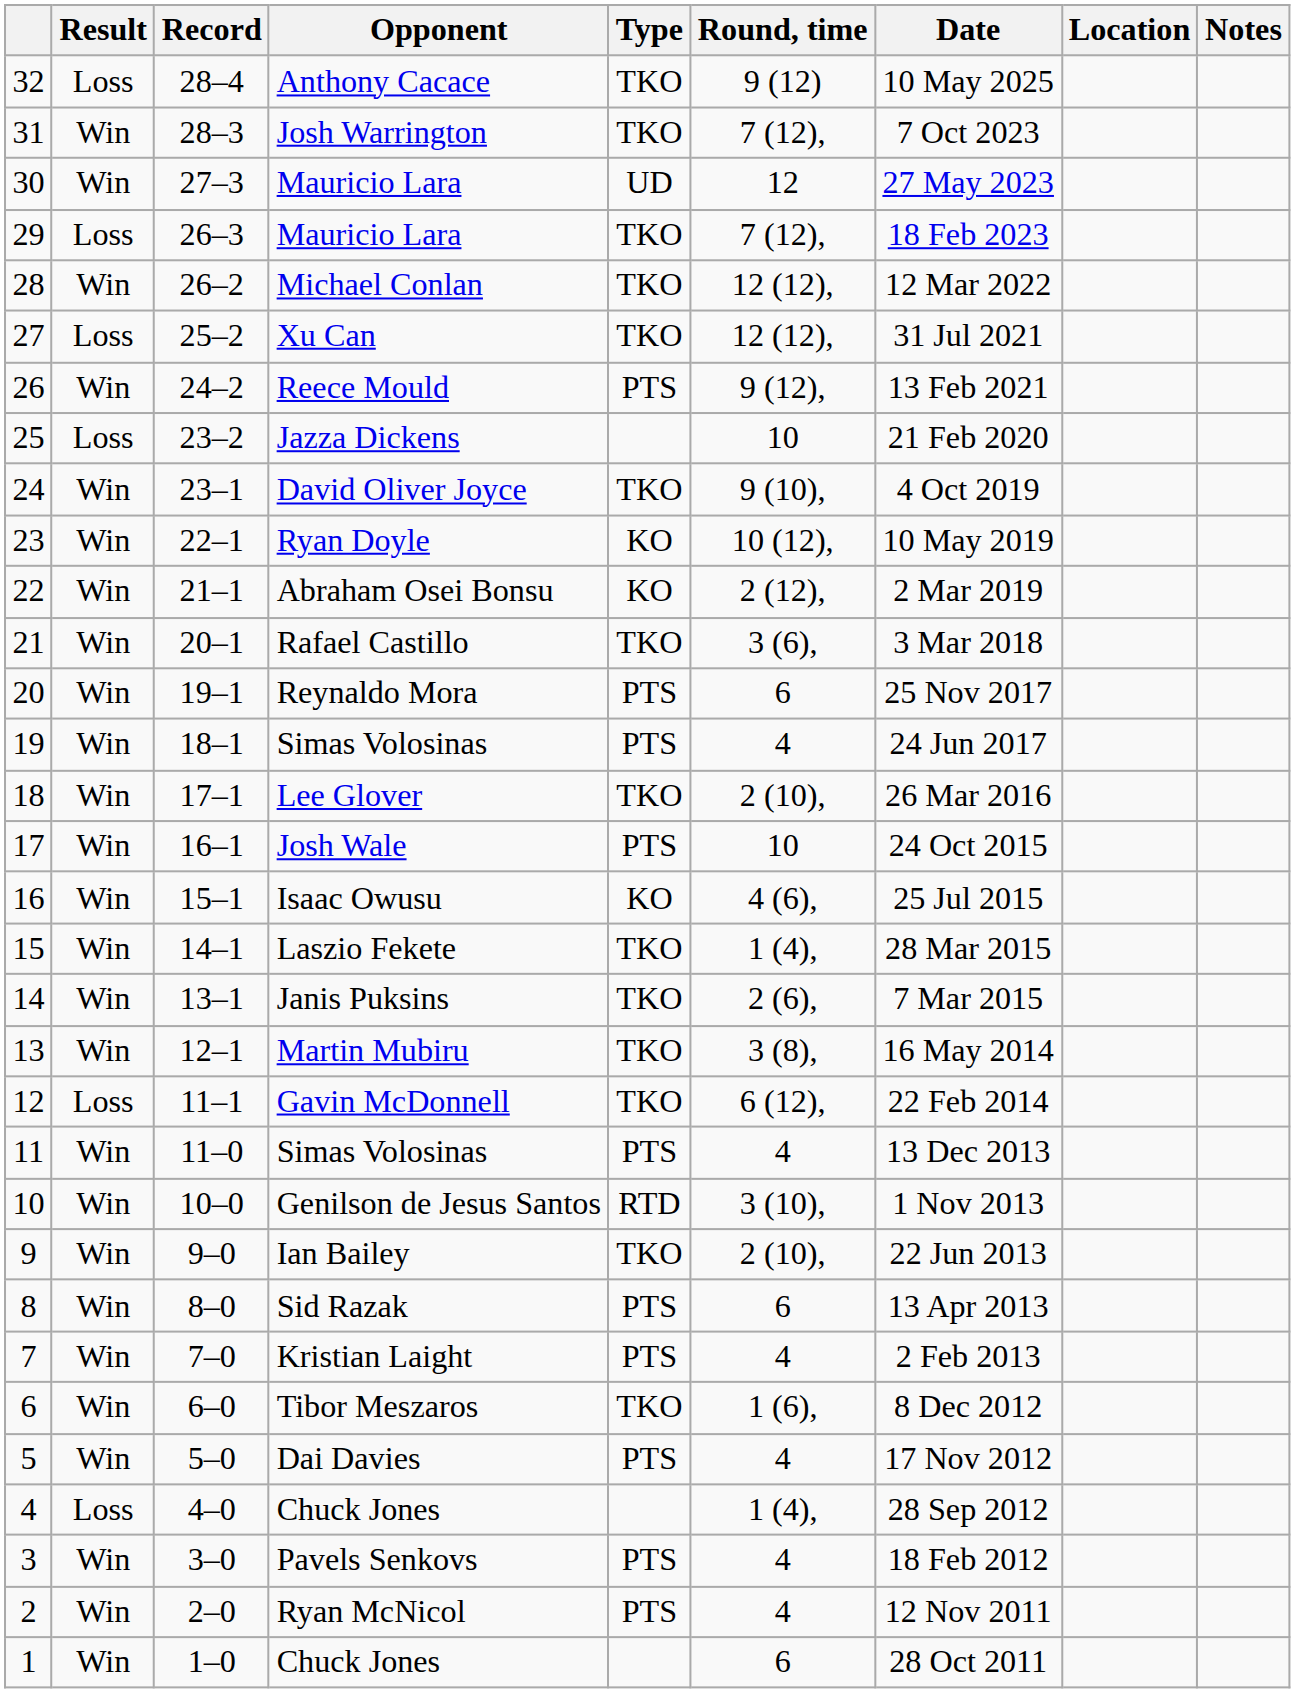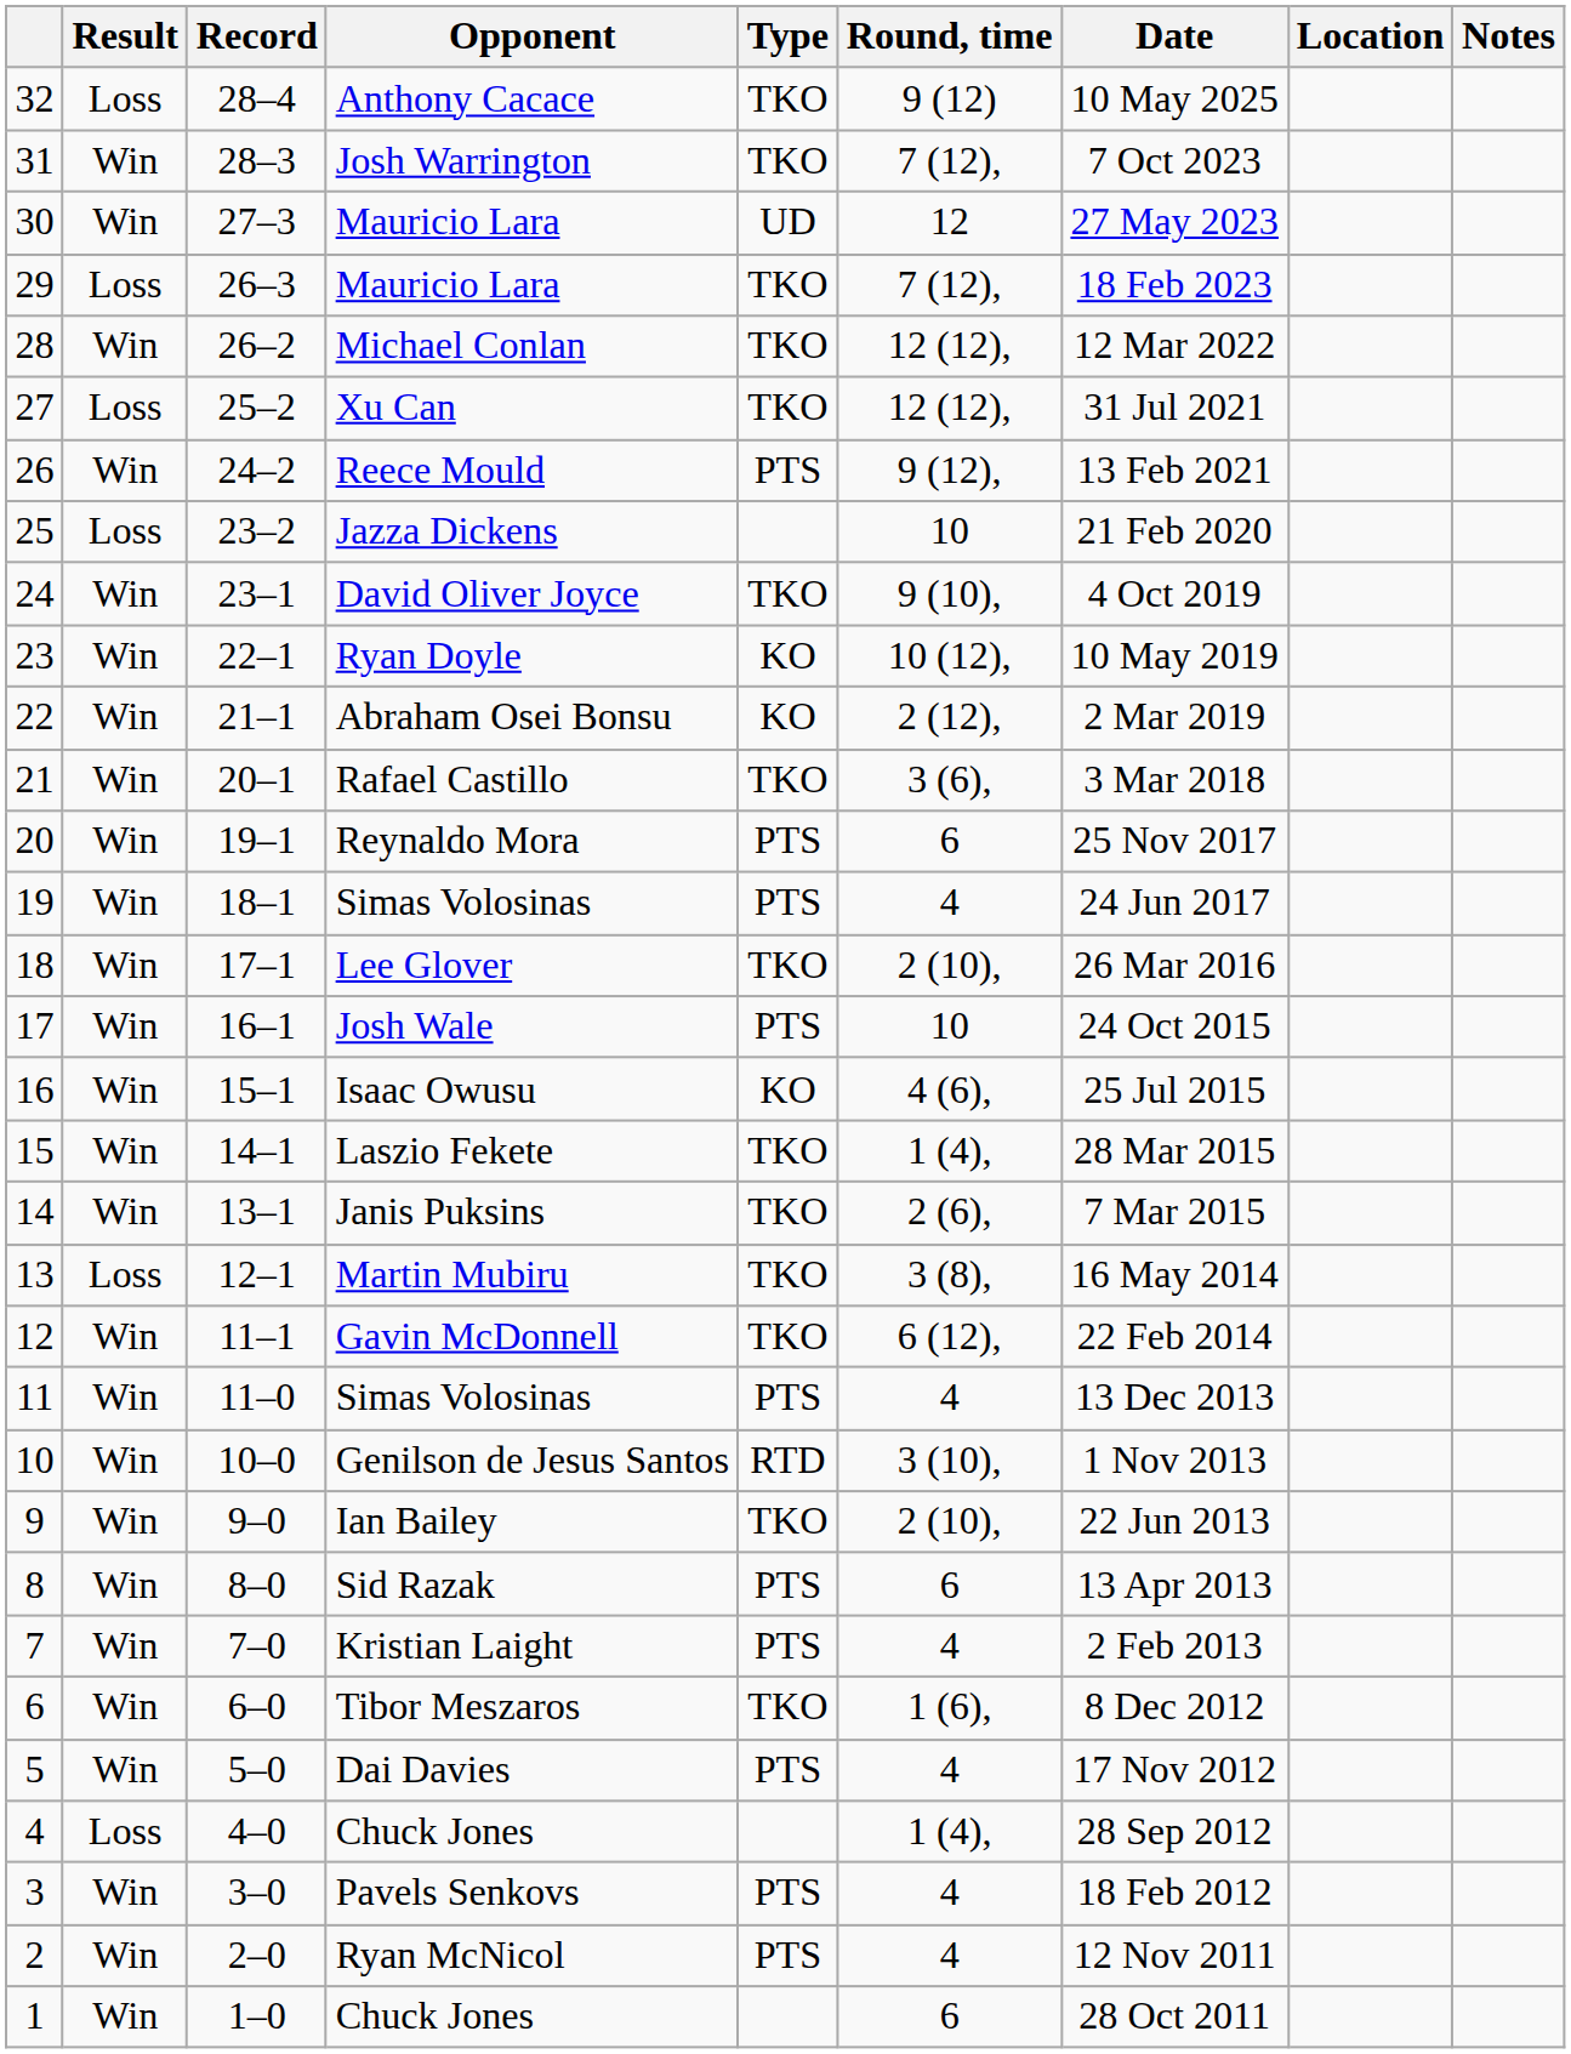 <table class=wikitable style=text-align:center>
 <tr>
 <th></th>
 <th>Result</th>
 <th>Record</th>
 <th>Opponent</th>
 <th>Type</th>
 <th>Round, time</th>
 <th>Date</th>
 <th>Location</th>
 <th>Notes</th>
 </tr>
 <tr>
 <td>32</td>
 <td>Loss</td>
 <td>28–4</td>
 <td align=left><a href='#'>Anthony Cacace</a></td>
 <td>TKO</td>
 <td>9 (12)</td>
 <td>10 May 2025</td>
 <td align=left></td>
 <td align=left></td>
 </tr>
 <tr>
 <td>31</td>
 <td>Win</td>
 <td>28–3</td>
 <td align=left><a href='#'>Josh Warrington</a></td>
 <td>TKO</td>
 <td>7 (12), </td>
 <td>7 Oct 2023</td>
 <td align=left></td>
 <td align=left></td>
 </tr>
 <tr>
 <td>30</td>
 <td>Win</td>
 <td>27–3</td>
 <td align=left><a href='#'>Mauricio Lara</a></td>
 <td>UD</td>
 <td>12</td>
 <td><a href='#'>27 May 2023</a></td>
 <td align=left></td>
 <td align=left></td>
 </tr>
 <tr>
 <td>29</td>
 <td>Loss</td>
 <td>26–3</td>
 <td align=left><a href='#'>Mauricio Lara</a></td>
 <td>TKO</td>
 <td>7 (12), </td>
 <td><a href='#'>18 Feb 2023</a></td>
 <td align=left></td>
 <td align=left></td>
 </tr>
 <tr>
 <td>28</td>
 <td>Win</td>
 <td>26–2</td>
 <td align=left><a href='#'>Michael Conlan</a></td>
 <td>TKO</td>
 <td>12 (12), </td>
 <td>12 Mar 2022</td>
 <td align=left></td>
 <td align=left></td>
 </tr>
 <tr>
 <td>27</td>
 <td>Loss</td>
 <td>25–2</td>
 <td align=left><a href='#'>Xu Can</a></td>
 <td>TKO</td>
 <td>12 (12), </td>
 <td>31 Jul 2021</td>
 <td align=left></td>
 <td align=left></td>
 </tr>
 <tr>
 <td>26</td>
 <td>Win</td>
 <td>24–2</td>
 <td align=left><a href='#'>Reece Mould</a></td>
 <td>PTS</td>
 <td>9 (12), </td>
 <td>13 Feb 2021</td>
 <td align=left></td>
 <td align=left></td>
 </tr>
 <tr>
 <td>25</td>
 <td>Loss</td>
 <td>23–2</td>
 <td align=left><a href='#'>Jazza Dickens</a></td>
 <td></td>
 <td>10</td>
 <td>21 Feb 2020</td>
 <td align=left></td>
 <td align=left></td>
 </tr>
 <tr>
 <td>24</td>
 <td>Win</td>
 <td>23–1</td>
 <td align=left><a href='#'>David Oliver Joyce</a></td>
 <td>TKO</td>
 <td>9 (10), </td>
 <td>4 Oct 2019</td>
 <td align=left></td>
 <td align=left></td>
 </tr>
 <tr>
 <td>23</td>
 <td>Win</td>
 <td>22–1</td>
 <td align=left><a href='#'>Ryan Doyle</a></td>
 <td>KO</td>
 <td>10 (12), </td>
 <td>10 May 2019</td>
 <td align=left></td>
 <td align=left></td>
 </tr>
 <tr>
 <td>22</td>
 <td>Win</td>
 <td>21–1</td>
 <td align=left>Abraham Osei Bonsu</td>
 <td>KO</td>
 <td>2 (12), </td>
 <td>2 Mar 2019</td>
 <td align=left></td>
 <td align=left></td>
 </tr>
 <tr>
 <td>21</td>
 <td>Win</td>
 <td>20–1</td>
 <td align=left>Rafael Castillo</td>
 <td>TKO</td>
 <td>3 (6), </td>
 <td>3 Mar 2018</td>
 <td align=left></td>
 <td align=left></td>
 </tr>
 <tr>
 <td>20</td>
 <td>Win</td>
 <td>19–1</td>
 <td align=left>Reynaldo Mora</td>
 <td>PTS</td>
 <td>6</td>
 <td>25 Nov 2017</td>
 <td align=left></td>
 <td align=left></td>
 </tr>
 <tr>
 <td>19</td>
 <td>Win</td>
 <td>18–1</td>
 <td align=left>Simas Volosinas</td>
 <td>PTS</td>
 <td>4</td>
 <td>24 Jun 2017</td>
 <td align=left></td>
 <td align=left></td>
 </tr>
 <tr>
 <td>18</td>
 <td>Win</td>
 <td>17–1</td>
 <td align=left><a href='#'>Lee Glover</a></td>
 <td>TKO</td>
 <td>2 (10), </td>
 <td>26 Mar 2016</td>
 <td align=left></td>
 <td align=left></td>
 </tr>
 <tr>
 <td>17</td>
 <td>Win</td>
 <td>16–1</td>
 <td align=left><a href='#'>Josh Wale</a></td>
 <td>PTS</td>
 <td>10</td>
 <td>24 Oct 2015</td>
 <td align=left></td>
 <td align=left></td>
 </tr>
 <tr>
 <td>16</td>
 <td>Win</td>
 <td>15–1</td>
 <td align=left>Isaac Owusu</td>
 <td>KO</td>
 <td>4 (6), </td>
 <td>25 Jul 2015</td>
 <td align=left></td>
 <td align=left></td>
 </tr>
 <tr>
 <td>15</td>
 <td>Win</td>
 <td>14–1</td>
 <td align=left>Laszio Fekete</td>
 <td>TKO</td>
 <td>1 (4), </td>
 <td>28 Mar 2015</td>
 <td align=left></td>
 <td align=left></td>
 </tr>
 <tr>
 <td>14</td>
 <td>Win</td>
 <td>13–1</td>
 <td align=left>Janis Puksins</td>
 <td>TKO</td>
 <td>2 (6), </td>
 <td>7 Mar 2015</td>
 <td align=left></td>
 <td align=left></td>
 </tr>
 <tr>
 <td>13</td>
-<td>Win</td>
+<td>Loss</td>
 <td>12–1</td>
 <td align=left><a href='#'>Martin Mubiru</a></td>
 <td>TKO</td>
 <td>3 (8), </td>
 <td>16 May 2014</td>
 <td align=left></td>
 <td align=left></td>
 </tr>
 <tr>
 <td>12</td>
-<td>Loss</td>
+<td>Win</td>
 <td>11–1</td>
 <td align=left><a href='#'>Gavin McDonnell</a></td>
 <td>TKO</td>
 <td>6 (12), </td>
 <td>22 Feb 2014</td>
 <td align=left></td>
 <td align=left></td>
 </tr>
 <tr>
 <td>11</td>
 <td>Win</td>
 <td>11–0</td>
 <td align=left>Simas Volosinas</td>
 <td>PTS</td>
 <td>4</td>
 <td>13 Dec 2013</td>
 <td align=left></td>
 <td align=left></td>
 </tr>
 <tr>
 <td>10</td>
 <td>Win</td>
 <td>10–0</td>
 <td align=left>Genilson de Jesus Santos</td>
 <td>RTD</td>
 <td>3 (10), </td>
 <td>1 Nov 2013</td>
 <td align=left></td>
 <td align=left></td>
 </tr>
 <tr>
 <td>9</td>
 <td>Win</td>
 <td>9–0</td>
 <td align=left>Ian Bailey</td>
 <td>TKO</td>
 <td>2 (10), </td>
 <td>22 Jun 2013</td>
 <td align=left></td>
 <td align=left></td>
 </tr>
 <tr>
 <td>8</td>
 <td>Win</td>
 <td>8–0</td>
 <td align=left>Sid Razak</td>
 <td>PTS</td>
 <td>6</td>
 <td>13 Apr 2013</td>
 <td align=left></td>
 <td align=left></td>
 </tr>
 <tr>
 <td>7</td>
 <td>Win</td>
 <td>7–0</td>
 <td align=left>Kristian Laight</td>
 <td>PTS</td>
 <td>4</td>
 <td>2 Feb 2013</td>
 <td align=left></td>
 <td align=left></td>
 </tr>
 <tr>
 <td>6</td>
 <td>Win</td>
 <td>6–0</td>
 <td align=left>Tibor Meszaros</td>
 <td>TKO</td>
 <td>1 (6), </td>
 <td>8 Dec 2012</td>
 <td align=left></td>
 <td align=left></td>
 </tr>
 <tr>
 <td>5</td>
 <td>Win</td>
 <td>5–0</td>
 <td align=left>Dai Davies</td>
 <td>PTS</td>
 <td>4</td>
 <td>17 Nov 2012</td>
 <td align=left></td>
 <td align=left></td>
 </tr>
 <tr>
 <td>4</td>
 <td>Loss</td>
 <td>4–0</td>
 <td align=left>Chuck Jones</td>
 <td></td>
 <td>1 (4), </td>
 <td>28 Sep 2012</td>
 <td align=left></td>
 <td align=left></td>
 </tr>
 <tr>
 <td>3</td>
 <td>Win</td>
 <td>3–0</td>
 <td align=left>Pavels Senkovs</td>
 <td>PTS</td>
 <td>4</td>
 <td>18 Feb 2012</td>
 <td align=left></td>
 <td align=left></td>
 </tr>
 <tr>
 <td>2</td>
 <td>Win</td>
 <td>2–0</td>
 <td align=left>Ryan McNicol</td>
 <td>PTS</td>
 <td>4</td>
 <td>12 Nov 2011</td>
 <td align=left></td>
 <td align=left></td>
 </tr>
 <tr>
 <td>1</td>
 <td>Win</td>
 <td>1–0</td>
 <td align=left>Chuck Jones</td>
 <td></td>
 <td>6</td>
 <td>28 Oct 2011</td>
 <td align=left></td>
 <td align=left></td>
 </tr>
 </table>
